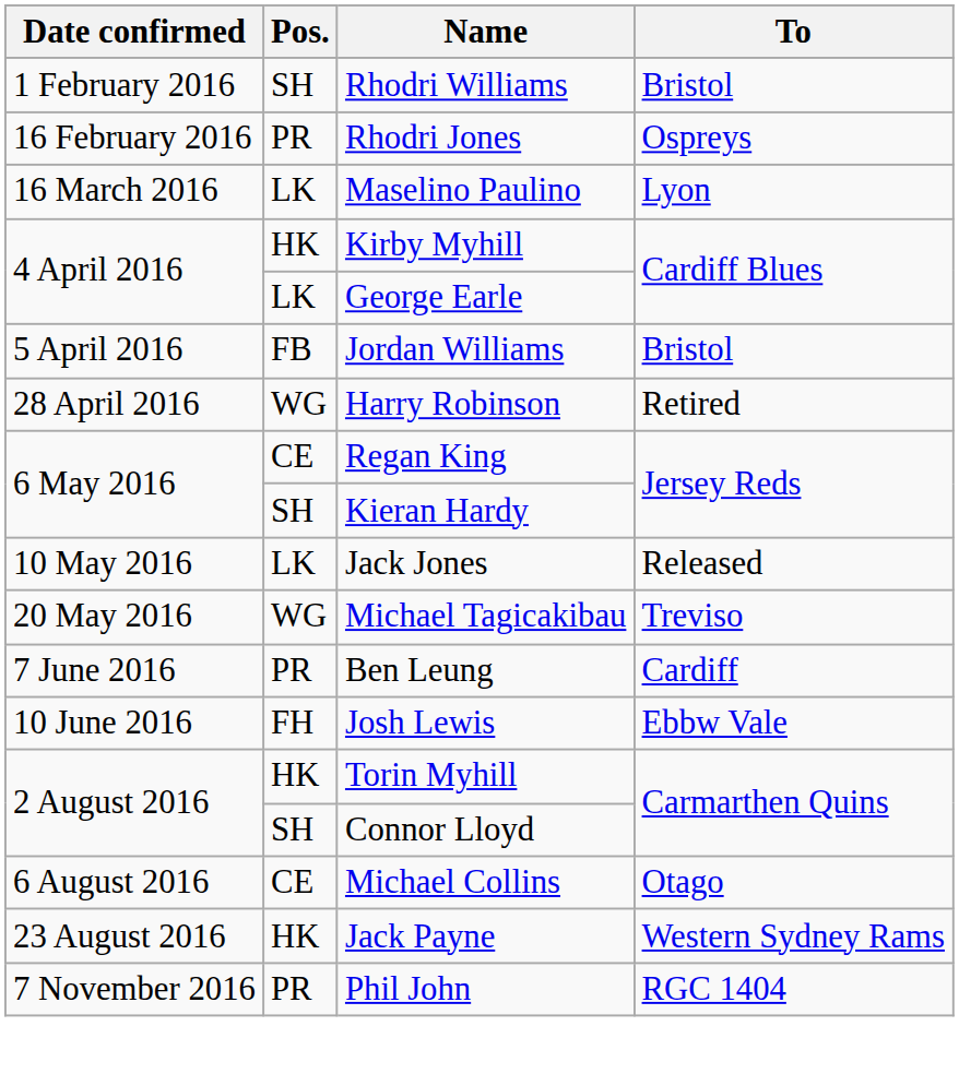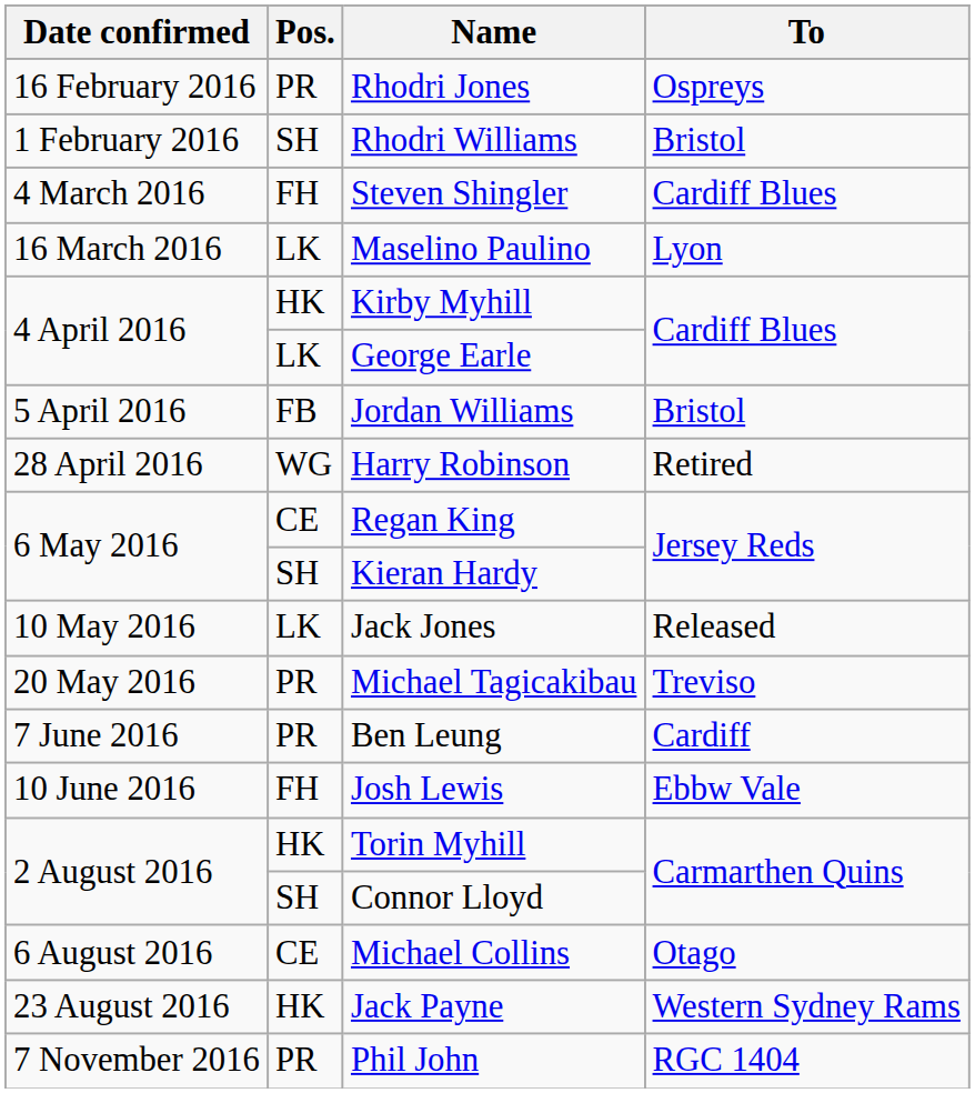 <table class="wikitable">
 <tr>
 <th>Date confirmed</th>
 <th>Pos.</th>
 <th>Name</th>
 <th>To</th>
 </tr>
 <tr>
+<td>16 February 2016</td>
+<td>PR</td>
+<td> <a href='#'>Rhodri Jones</a></td>
+<td> <a href='#'>Ospreys</a></td>
+</tr>
+<tr>
 <td>1 February 2016</td>
 <td>SH</td>
 <td> <a href='#'>Rhodri Williams</a></td>
 <td> <a href='#'>Bristol</a></td>
 </tr>
 <tr>
-<td>16 February 2016</td>
-<td>PR</td>
-<td> <a href='#'>Rhodri Jones</a></td>
-<td> <a href='#'>Ospreys</a></td>
+<td>4 March 2016</td>
+<td>FH</td>
+<td> <a href='#'>Steven Shingler</a></td>
+<td> <a href='#'>Cardiff Blues</a></td>
 </tr>
 <tr>
 <td>16 March 2016</td>
 <td>LK</td>
 <td> <a href='#'>Maselino Paulino</a></td>
 <td> <a href='#'>Lyon</a></td>
 </tr>
 <tr>
 <td rowspan="2">4 April 2016</td>
 <td>HK</td>
 <td> <a href='#'>Kirby Myhill</a></td>
 <td rowspan="2"> <a href='#'>Cardiff Blues</a></td>
 </tr>
 <tr>
 <td>LK</td>
 <td> <a href='#'>George Earle</a></td>
 </tr>
 <tr>
 <td>5 April 2016</td>
 <td>FB</td>
 <td> <a href='#'>Jordan Williams</a></td>
 <td> <a href='#'>Bristol</a></td>
 </tr>
 <tr>
 <td>28 April 2016</td>
 <td>WG</td>
 <td> <a href='#'>Harry Robinson</a></td>
 <td>Retired</td>
 </tr>
 <tr>
 <td rowspan="2">6 May 2016</td>
 <td>CE</td>
 <td> <a href='#'>Regan King</a></td>
 <td rowspan="2"> <a href='#'>Jersey Reds</a></td>
 </tr>
 <tr>
 <td>SH</td>
 <td> <a href='#'>Kieran Hardy</a></td>
 </tr>
 <tr>
 <td>10 May 2016</td>
 <td>LK</td>
 <td> Jack Jones</td>
 <td>Released</td>
 </tr>
 <tr>
 <td>20 May 2016</td>
-<td>WG</td>
+<td>PR</td>
 <td> <a href='#'>Michael Tagicakibau</a></td>
 <td> <a href='#'>Treviso</a></td>
 </tr>
 <tr>
 <td>7 June 2016</td>
 <td>PR</td>
 <td> Ben Leung</td>
 <td> <a href='#'>Cardiff</a></td>
 </tr>
 <tr>
 <td>10 June 2016</td>
 <td>FH</td>
 <td> <a href='#'>Josh Lewis</a></td>
 <td> <a href='#'>Ebbw Vale</a></td>
 </tr>
 <tr>
 <td rowspan="2">2 August 2016</td>
 <td>HK</td>
 <td> <a href='#'>Torin Myhill</a></td>
 <td rowspan="2"> <a href='#'>Carmarthen Quins</a></td>
 </tr>
 <tr>
 <td>SH</td>
 <td> Connor Lloyd</td>
 </tr>
 <tr>
 <td>6 August 2016</td>
 <td>CE</td>
 <td> <a href='#'>Michael Collins</a></td>
 <td> <a href='#'>Otago</a></td>
 </tr>
 <tr>
 <td>23 August 2016</td>
 <td>HK</td>
 <td> <a href='#'>Jack Payne</a></td>
 <td> <a href='#'>Western Sydney Rams</a></td>
 </tr>
 <tr>
 <td>7 November 2016</td>
 <td>PR</td>
 <td> <a href='#'>Phil John</a></td>
 <td> <a href='#'>RGC 1404</a></td>
 </tr>
 </table>
